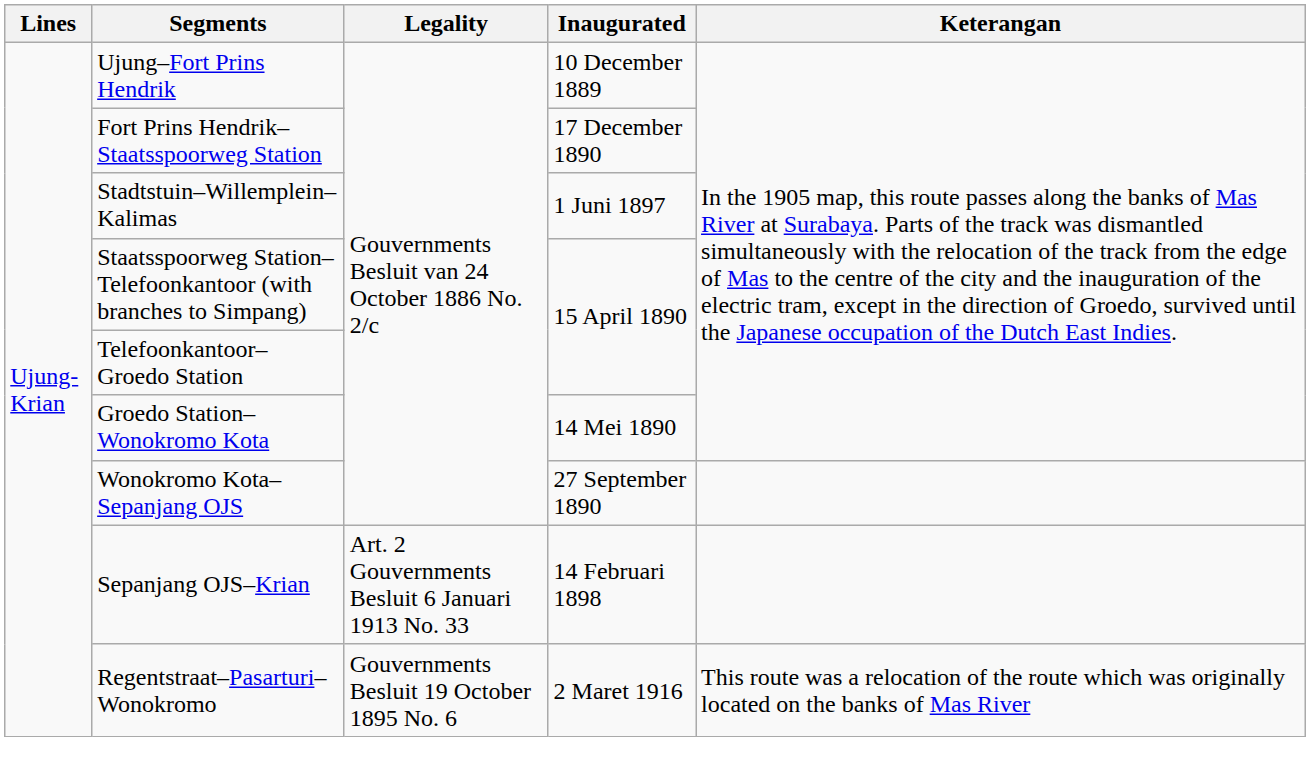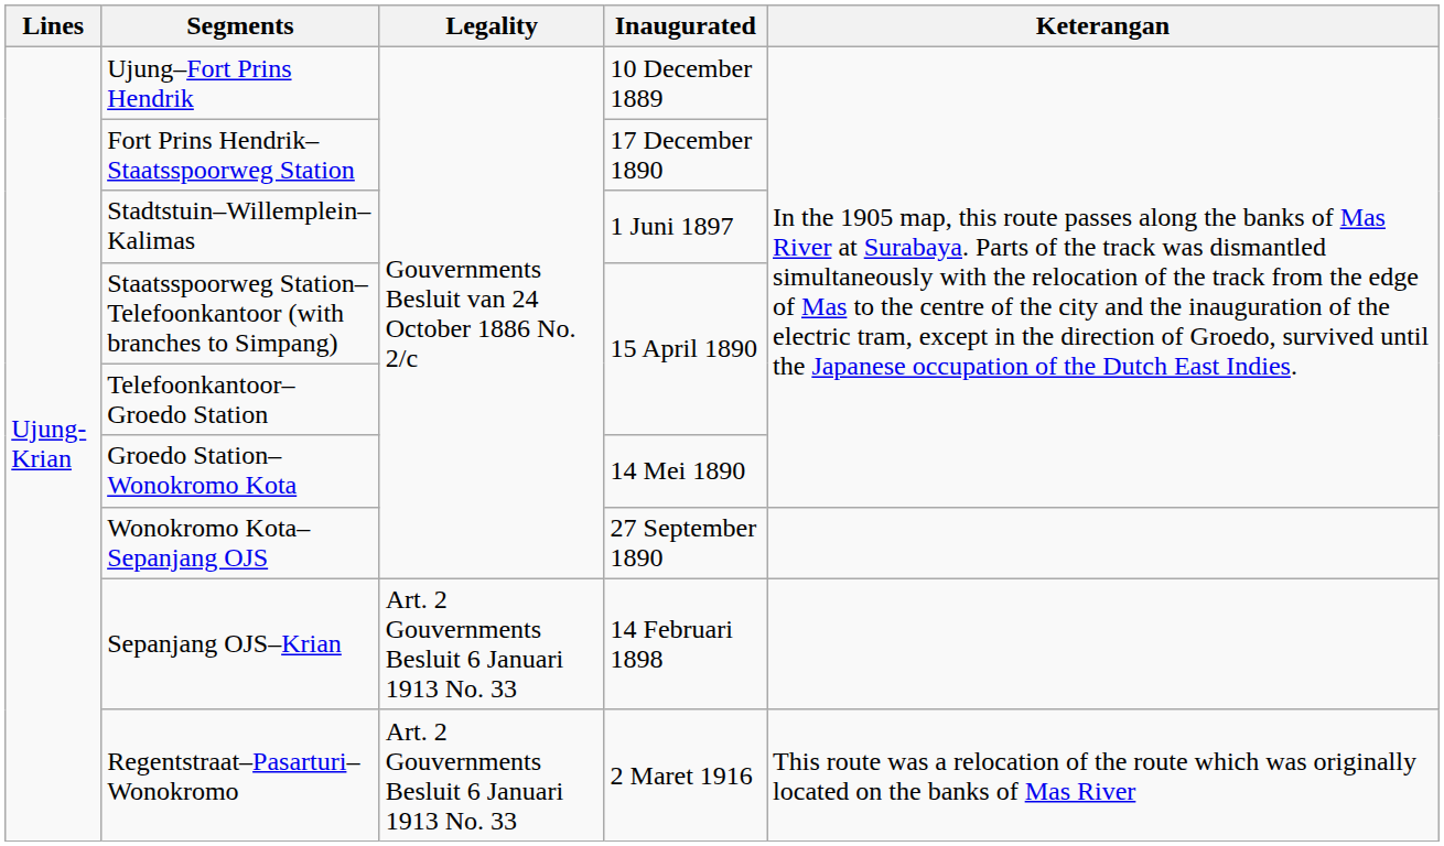 <table class="wikitable">
 <tr>
 <th>Lines</th>
 <th>Segments</th>
 <th>Legality</th>
 <th>Inaugurated</th>
 <th>Keterangan</th>
 </tr>
 <tr>
 <td rowspan="9"><a href='#'>Ujung-Krian</a></td>
 <td>Ujung–<a href='#'>Fort Prins Hendrik</a></td>
 <td rowspan="7">Gouvernments Besluit van 24 October 1886 No. 2/c</td>
 <td>10 December 1889</td>
 <td rowspan="6"><br>In the 1905 map, this route passes along the banks of <a href='#'>Mas River</a> at <a href='#'>Surabaya</a>. Parts of the track was dismantled simultaneously with the relocation of the track from the edge of <a href='#'>Mas</a> to the centre of the city and the inauguration of the electric tram, except in the direction of Groedo, survived until the <a href='#'>Japanese occupation of the Dutch East Indies</a>.</td>
 </tr>
 <tr>
 <td>Fort Prins Hendrik–<a href='#'>Staatsspoorweg Station</a></td>
 <td>17 December 1890</td>
 </tr>
 <tr>
 <td>Stadtstuin–Willemplein–Kalimas</td>
 <td>1 Juni 1897</td>
 </tr>
 <tr>
 <td>Staatsspoorweg Station–Telefoonkantoor (with branches to Simpang)</td>
 <td rowspan="2">15 April 1890</td>
 </tr>
 <tr>
 <td>Telefoonkantoor–Groedo Station</td>
 </tr>
 <tr>
 <td>Groedo Station–<a href='#'>Wonokromo Kota</a></td>
 <td>14 Mei 1890</td>
 </tr>
 <tr>
 <td>Wonokromo Kota–<a href='#'>Sepanjang OJS</a></td>
 <td>27 September 1890</td>
 <td></td>
 </tr>
 <tr>
 <td>Sepanjang OJS–<a href='#'>Krian</a></td>
 <td>Art. 2 Gouvernments Besluit 6 Januari 1913 No. 33</td>
 <td>14 Februari 1898</td>
 <td></td>
 </tr>
 <tr>
 <td>Regentstraat–<a href='#'>Pasarturi</a>–Wonokromo</td>
-<td>Gouvernments Besluit 19 October 1895 No. 6</td>
+<td>Art. 2 Gouvernments Besluit 6 Januari 1913 No. 33</td>
 <td>2 Maret 1916</td>
 <td>This route was a relocation of the route which was originally located on the banks of <a href='#'>Mas River</a></td>
 </tr>
 </table>
